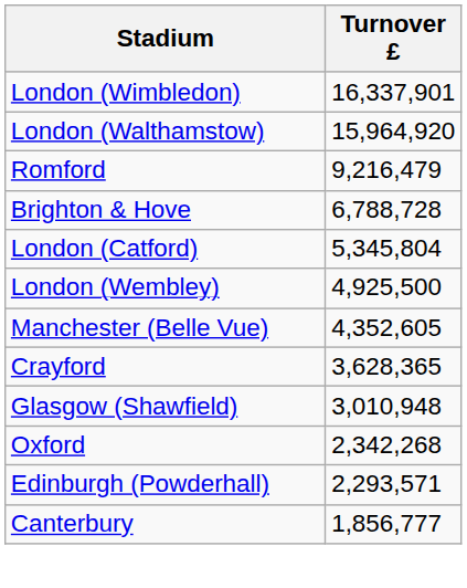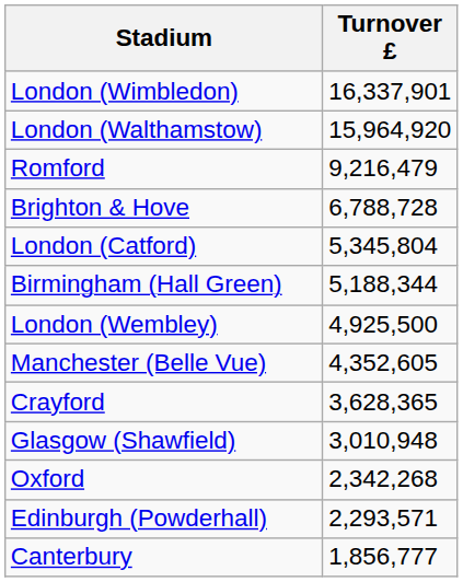 <table class="wikitable">
 <tr>
 <th width=200>Stadium</th>
 <th width=80>Turnover £</th>
 </tr>
 <tr>
 <td><a href='#'>London (Wimbledon)</a></td>
 <td>16,337,901</td>
 </tr>
 <tr>
 <td><a href='#'>London (Walthamstow)</a></td>
 <td>15,964,920</td>
 </tr>
 <tr>
 <td><a href='#'>Romford</a></td>
 <td>9,216,479</td>
 </tr>
 <tr>
 <td><a href='#'>Brighton & Hove</a></td>
 <td>6,788,728</td>
 </tr>
 <tr>
 <td><a href='#'>London (Catford)</a></td>
 <td>5,345,804</td>
+</tr>
+<tr>
+<td><a href='#'>Birmingham (Hall Green)</a></td>
+<td>5,188,344</td>
 </tr>
 <tr>
 <td><a href='#'>London (Wembley)</a></td>
 <td>4,925,500</td>
 </tr>
 <tr>
 <td><a href='#'>Manchester (Belle Vue)</a></td>
 <td>4,352,605</td>
 </tr>
 <tr>
 <td><a href='#'>Crayford</a></td>
 <td>3,628,365</td>
 </tr>
 <tr>
 <td><a href='#'>Glasgow (Shawfield)</a></td>
 <td>3,010,948</td>
 </tr>
 <tr>
 <td><a href='#'>Oxford</a></td>
 <td>2,342,268</td>
 </tr>
 <tr>
 <td><a href='#'>Edinburgh (Powderhall)</a></td>
 <td>2,293,571</td>
 </tr>
 <tr>
 <td><a href='#'>Canterbury</a></td>
 <td>1,856,777</td>
 </tr>
 </table>
